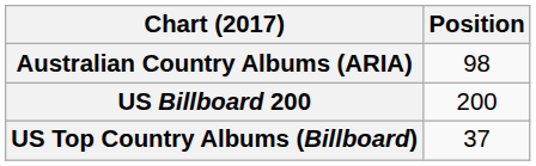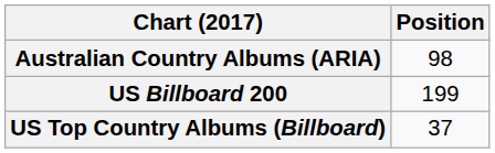 <table class="wikitable sortable plainrowheaders" style="text-align:center">
 <tr>
 <th scope="col">Chart (2017)</th>
 <th scope="col">Position</th>
 </tr>
 <tr>
 <th scope="row">Australian Country Albums (ARIA)</th>
 <td align=center>98</td>
 </tr>
 <tr>
 <th scope="row">US <em>Billboard</em> 200</th>
-<td align=center>200</td>
+<td align=center>199</td>
 </tr>
 <tr>
 <th scope="row">US Top Country Albums (<em>Billboard</em>)</th>
 <td align=center>37</td>
 </tr>
 </table>
